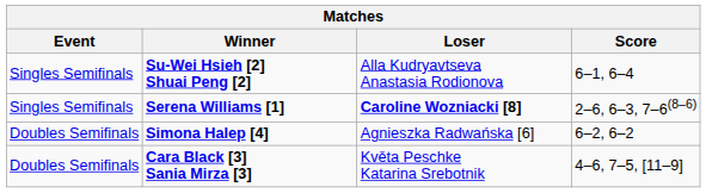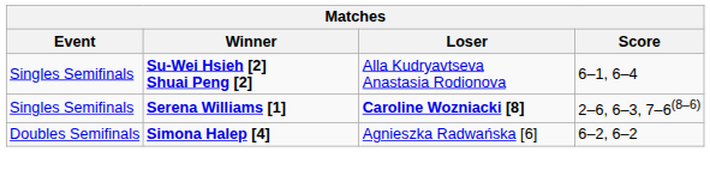 <table class="wikitable collapsible uncollapsed" style="margin:1em auto;">
 <tr>
 <th colspan=4>Matches</th>
 </tr>
 <tr>
 <th>Event</th>
 <th width=220>Winner</th>
 <th width=220>Loser</th>
 <th>Score</th>
 </tr>
 <tr align=left>
 <td><a href='#'>Singles Semifinals</a></td>
 <td><strong> <a href='#'>Su-Wei Hsieh</a> [2] <br>  <a href='#'>Shuai Peng</a> [2]</strong></td>
 <td> <a href='#'>Alla Kudryavtseva</a> <br>  <a href='#'>Anastasia Rodionova</a></td>
 <td>6–1, 6–4</td>
 </tr>
 <tr align=left>
 <td><a href='#'>Singles Semifinals</a></td>
 <td><strong> <a href='#'>Serena Williams</a> [1]</strong></td>
 <td><strong> <a href='#'>Caroline Wozniacki</a> [8]</strong></td>
 <td>2–6, 6–3, 7–6<sup>(8–6)</sup></td>
 </tr>
 <tr align=left>
 <td><a href='#'>Doubles Semifinals</a></td>
 <td><strong> <a href='#'>Simona Halep</a> [4]</strong></td>
 <td> <a href='#'>Agnieszka Radwańska</a> [6]</td>
 <td>6–2, 6–2</td>
 </tr>
-<tr align=left>
-<td><a href='#'>Doubles Semifinals</a></td>
-<td><strong> <a href='#'>Cara Black</a> [3] <br>  <a href='#'>Sania Mirza</a> [3]</strong></td>
-<td> <a href='#'>Květa Peschke</a> <br>  <a href='#'>Katarina Srebotnik</a></td>
-<td>4–6, 7–5, [11–9]</td>
-</tr>
 </table>
